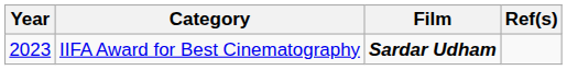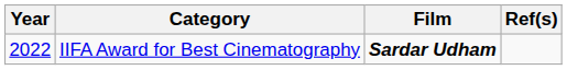 <table class="wikitable">
 <tr>
 <th>Year</th>
 <th>Category</th>
 <th>Film</th>
 <th>Ref(s)</th>
 </tr>
 <tr>
-<td><a href='#'>2023</a></td>
+<td><a href='#'>2022</a></td>
 <td><a href='#'>IIFA Award for Best Cinematography</a></td>
 <td><strong><em>Sardar Udham</em></strong></td>
 <td></td>
 </tr>
 </table>
